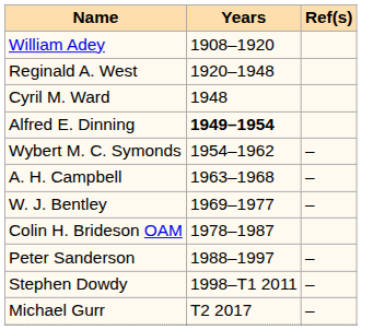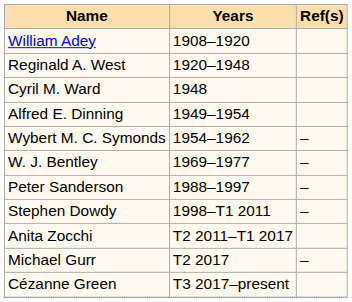 <table class="wikitable" style="background: #fffaef; border: 1px dotted gray;">
 <tr>
 <th style="background:#ffdead;">Name</th>
 <th style="background:#ffdead;">Years</th>
 <th style="background:#ffdead;">Ref(s)</th>
 </tr>
 <tr>
 <td><a href='#'>William Adey</a></td>
 <td>1908–1920</td>
 <td></td>
 </tr>
 <tr>
 <td>Reginald A. West</td>
 <td>1920–1948</td>
 <td></td>
 </tr>
 <tr>
 <td>Cyril M. Ward</td>
 <td>1948</td>
 <td></td>
 </tr>
 <tr>
 <td>Alfred E. Dinning</td>
-<td><strong>1949–1954</strong></td>
+<td>1949–1954</td>
 <td></td>
 </tr>
 <tr>
 <td>Wybert M. C. Symonds</td>
 <td>1954–1962</td>
 <td>–</td>
 </tr>
 <tr>
-<td>A. H. Campbell</td>
-<td>1963–1968</td>
-<td>–</td>
-</tr>
-<tr>
 <td>W. J. Bentley</td>
 <td>1969–1977</td>
 <td>–</td>
-</tr>
-<tr>
-<td>Colin H. Brideson <a href='#'>OAM</a></td>
-<td>1978–1987</td>
-<td></td>
 </tr>
 <tr>
 <td>Peter Sanderson</td>
 <td>1988–1997</td>
 <td>–</td>
 </tr>
 <tr>
 <td>Stephen Dowdy</td>
 <td>1998–T1 2011</td>
 <td>–</td>
 </tr>
 <tr>
+<td>Anita Zocchi</td>
+<td>T2 2011–T1 2017</td>
+<td></td>
+</tr>
+<tr>
 <td>Michael Gurr</td>
 <td>T2 2017</td>
 <td>–</td>
 </tr>
 <tr>
+<td>Cézanne Green</td>
+<td>T3 2017–present</td>
+<td></td>
+</tr>
+<tr>
 </tr>
 </table>
